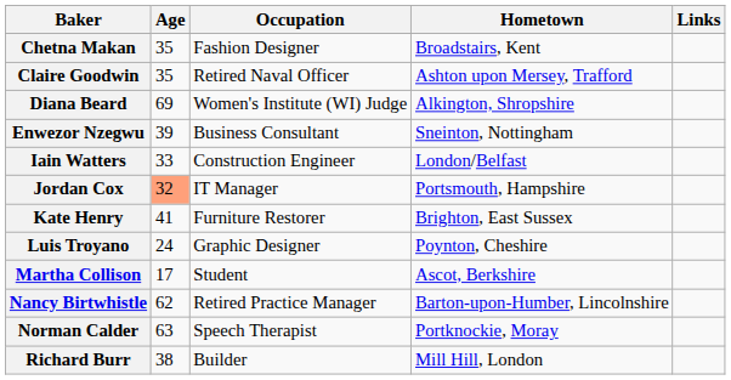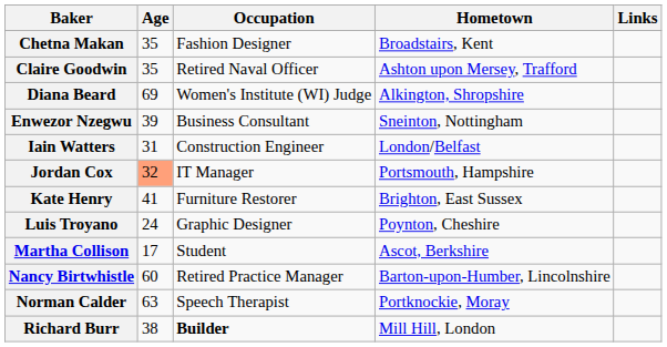 <table class="wikitable sortable col2center">
 <tr>
 <th scope="col">Baker</th>
 <th scope="col">Age</th>
 <th scope="col" class="unsortable">Occupation</th>
 <th scope="col" class="unsortable">Hometown</th>
 <th scope="col" class="unsortable">Links</th>
 </tr>
 <tr>
 <th scope="row">Chetna Makan</th>
 <td>35</td>
 <td>Fashion Designer</td>
 <td><a href='#'>Broadstairs</a>, Kent</td>
 <td></td>
 </tr>
 <tr>
 <th scope="row">Claire Goodwin</th>
 <td>35</td>
 <td>Retired Naval Officer</td>
 <td><a href='#'>Ashton upon Mersey</a>, <a href='#'>Trafford</a></td>
 <td></td>
 </tr>
 <tr>
 <th scope="row">Diana Beard</th>
 <td>69</td>
 <td>Women's Institute (WI) Judge</td>
 <td><a href='#'>Alkington, Shropshire</a></td>
 <td></td>
 </tr>
 <tr>
 <th scope="row">Enwezor Nzegwu</th>
 <td>39</td>
 <td>Business Consultant</td>
 <td><a href='#'>Sneinton</a>, Nottingham</td>
 <td></td>
 </tr>
 <tr>
 <th scope="row">Iain Watters</th>
-<td>33</td>
+<td>31</td>
 <td>Construction Engineer</td>
 <td><a href='#'>London</a>/<a href='#'>Belfast</a></td>
 <td></td>
 </tr>
 <tr>
 <th scope="row">Jordan Cox</th>
 <td style="background: lightsalmon;">32</td>
 <td>IT Manager</td>
 <td><a href='#'>Portsmouth</a>, Hampshire</td>
 <td></td>
 </tr>
 <tr>
 <th scope="row">Kate Henry</th>
 <td>41</td>
 <td>Furniture Restorer</td>
 <td><a href='#'>Brighton</a>, East Sussex</td>
 <td></td>
 </tr>
 <tr>
 <th scope="row">Luis Troyano</th>
 <td>24</td>
 <td>Graphic Designer</td>
 <td><a href='#'>Poynton</a>, Cheshire</td>
 <td></td>
 </tr>
 <tr>
 <th scope="row"><a href='#'>Martha Collison</a></th>
 <td>17</td>
 <td>Student</td>
 <td><a href='#'>Ascot, Berkshire</a></td>
 <td></td>
 </tr>
 <tr>
 <th scope="row"><a href='#'>Nancy Birtwhistle</a></th>
-<td>62</td>
+<td>60</td>
 <td>Retired Practice Manager</td>
 <td><a href='#'>Barton-upon-Humber</a>, Lincolnshire</td>
 <td></td>
 </tr>
 <tr>
 <th scope="row">Norman Calder</th>
 <td>63</td>
 <td>Speech Therapist</td>
 <td><a href='#'>Portknockie</a>, <a href='#'>Moray</a></td>
 <td></td>
 </tr>
 <tr>
 <th scope="row">Richard Burr</th>
 <td>38</td>
-<td>Builder</td>
+<td><strong>Builder</strong></td>
 <td><a href='#'>Mill Hill</a>, London</td>
 <td></td>
 </tr>
 </table>
